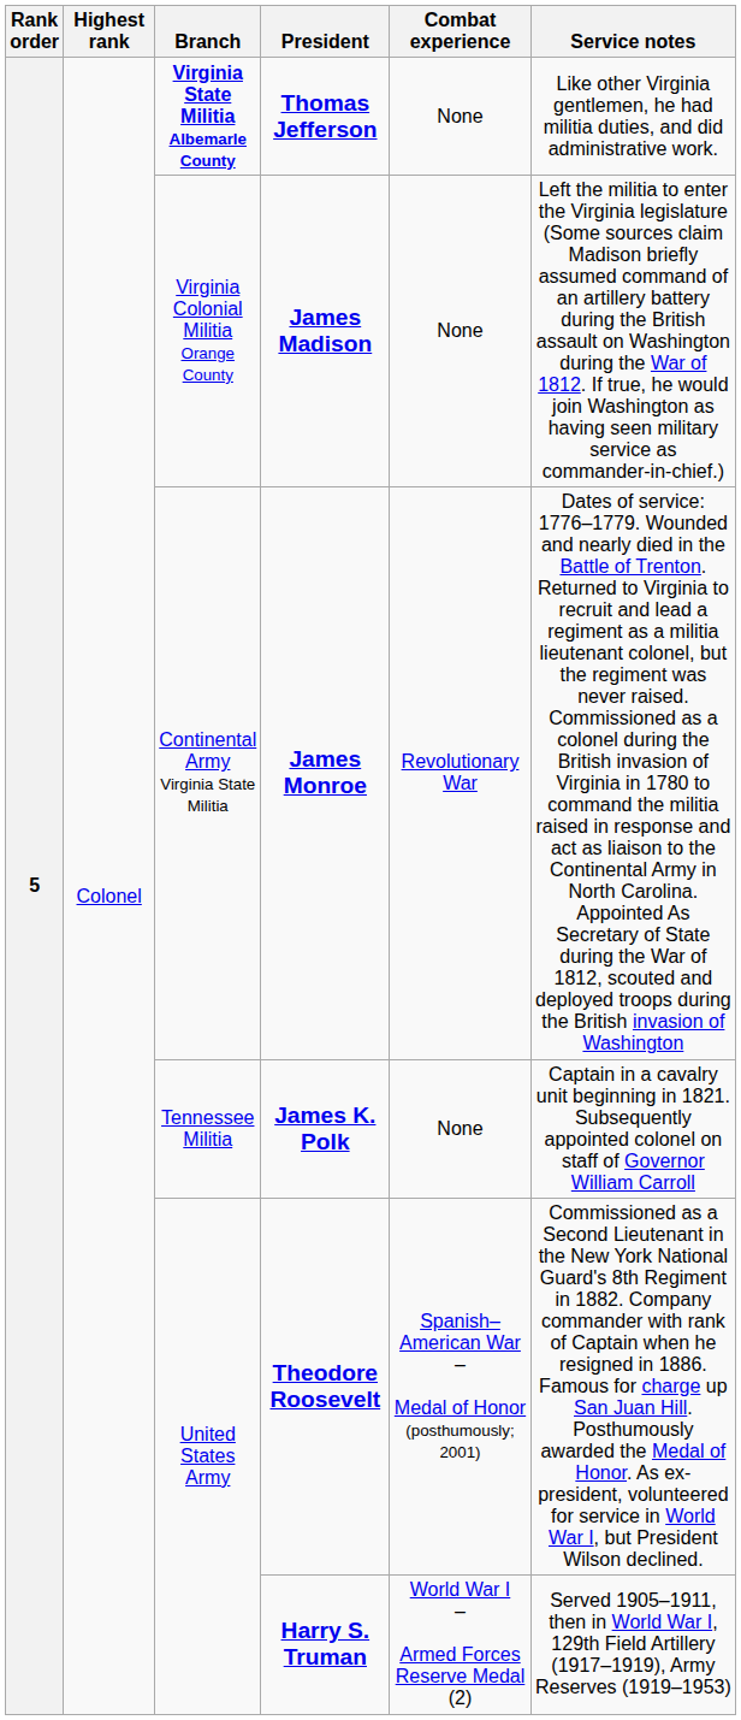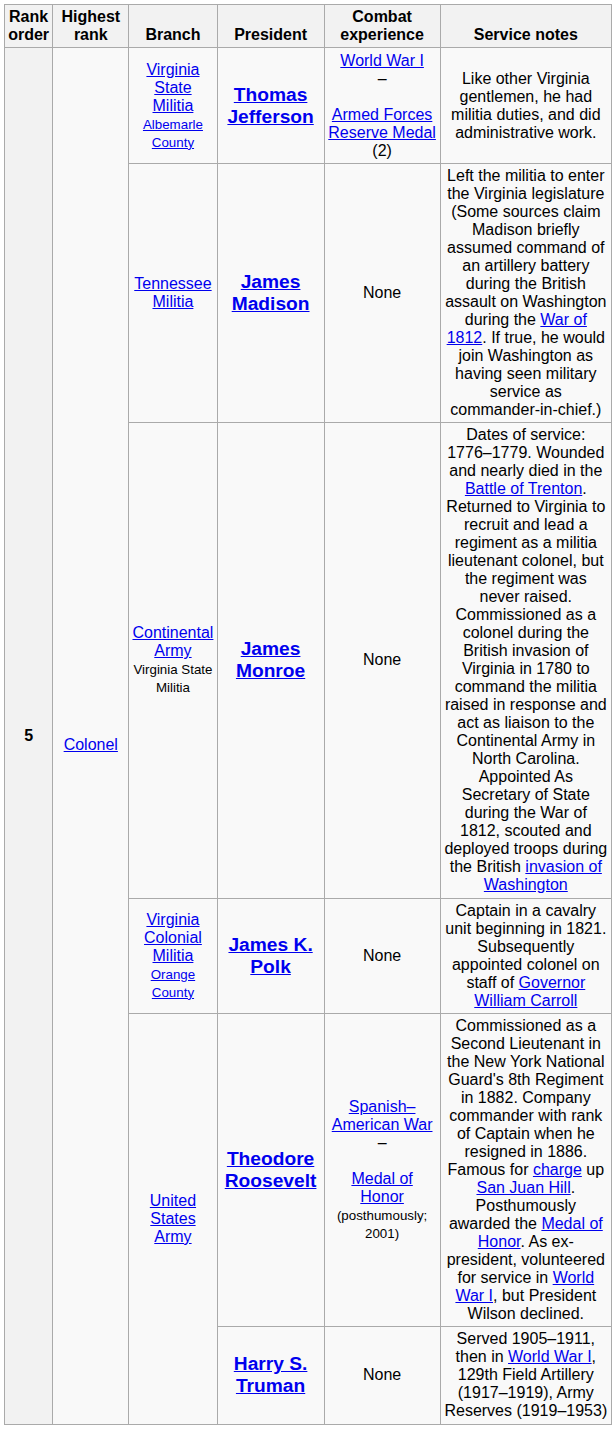 <table class=wikitable style="text-align:center;">
 <tr style="vertical-align:bottom;">
 <th width="4%">Rank order</th>
 <th width="13%">Highest rank</th>
 <th width="12%">Branch</th>
 <th width="18%">President</th>
 <th width="20%">Combat experience</th>
 <th width="31%">Service notes</th>
 </tr>
 <tr>
 <th rowspan=6>5</th>
 <td rowspan=6><br><a href='#'>Colonel</a></td>
-<td><strong><a href='#'>Virginia State Militia</a><br><small><a href='#'>Albemarle County</a></small></strong></td>
+<td><a href='#'>Virginia State Militia</a><br><small><a href='#'>Albemarle County</a></small></td>
 <td><big><strong><a href='#'>Thomas Jefferson</a></strong></big></td>
-<td>None</td>
+<td><a href='#'>World War I</a><br>–<br><br><a href='#'>Armed Forces Reserve Medal</a> (2)</td>
 <td>Like other Virginia gentlemen, he had militia duties, and did administrative work.</td>
 </tr>
 <tr>
-<td><a href='#'>Virginia Colonial Militia</a><br><small><a href='#'>Orange County</a></small></td>
+<td><a href='#'>Tennessee Militia</a></td>
 <td><big><strong><a href='#'>James Madison</a></strong></big></td>
 <td>None</td>
 <td>Left the militia to enter the Virginia legislature (Some sources claim Madison briefly assumed command of an artillery battery during the British assault on Washington during the <a href='#'>War of 1812</a>. If true, he would join Washington as having seen military service as commander-in-chief.)</td>
 </tr>
 <tr>
 <td><a href='#'>Continental Army</a><br><small>Virginia State Militia</small></td>
 <td><big><strong><a href='#'>James Monroe</a></strong></big></td>
-<td><a href='#'>Revolutionary War</a></td>
+<td>None</td>
 <td>Dates of service: 1776–1779. Wounded and nearly died in the <a href='#'>Battle of Trenton</a>. Returned to Virginia to recruit and lead a regiment as a militia lieutenant colonel, but the regiment was never raised. Commissioned as a colonel during the British invasion of Virginia in 1780 to command the militia raised in response and act as liaison to the Continental Army in North Carolina. Appointed As Secretary of State during the War of 1812, scouted and deployed troops during the British <a href='#'>invasion of Washington</a></td>
 </tr>
 <tr>
-<td><a href='#'>Tennessee Militia</a></td>
+<td><a href='#'>Virginia Colonial Militia</a><br><small><a href='#'>Orange County</a></small></td>
 <td><big><strong><a href='#'>James K. Polk</a></strong></big></td>
 <td>None</td>
 <td>Captain in a cavalry unit beginning in 1821. Subsequently appointed colonel on staff of <a href='#'>Governor</a> <a href='#'>William Carroll</a></td>
 </tr>
 <tr>
 <td rowspan=2><a href='#'>United States Army</a></td>
 <td><big><strong><a href='#'>Theodore Roosevelt</a></strong></big></td>
 <td><a href='#'>Spanish–American War</a><br>–<br><br><a href='#'>Medal of Honor</a><br><small>(posthumously; 2001)</small></td>
 <td>Commissioned as a Second Lieutenant in the New York National Guard's 8th Regiment in 1882. Company commander with rank of Captain when he resigned in 1886. Famous for <a href='#'>charge</a> up <a href='#'>San Juan Hill</a>. Posthumously awarded the <a href='#'>Medal of Honor</a>. As ex-president, volunteered for service in <a href='#'>World War I</a>, but President Wilson declined.</td>
 </tr>
 <tr>
 <td><big><strong><a href='#'>Harry S. Truman</a></strong></big></td>
-<td><a href='#'>World War I</a><br>–<br><br><a href='#'>Armed Forces Reserve Medal</a> (2)</td>
+<td>None</td>
 <td>Served 1905–1911, then in <a href='#'>World War I</a>, 129th Field Artillery (1917–1919), Army Reserves (1919–1953)</td>
 </tr>
 <tr>
 </tr>
 </table>
